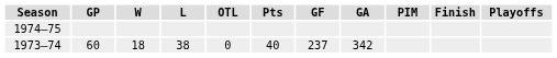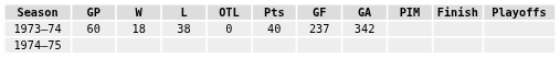 <table style="width:40%">
 <tr bgcolor="#dddddd">
 <th width="12%">Season</th>
 <th width="8%">GP</th>
 <th width="8%">W</th>
 <th width="8%">L</th>
 <th width="8%">OTL</th>
 <th width="8%">Pts</th>
 <th width="8%">GF</th>
 <th width="8%">GA</th>
 <th width="8%">PIM</th>
 <th width="9%">Finish</th>
 <th width="13%">Playoffs</th>
 </tr>
 <tr align="center" bgcolor="#eeeeee">
+<td>1973–74</td>
+<td>60</td>
+<td>18</td>
+<td>38</td>
+<td>0</td>
+<td>40</td>
+<td>237</td>
+<td>342</td>
+<td></td>
+<td></td>
+<td></td>
+</tr>
+<tr align="center" bgcolor="#eeeeee">
 <td>1974–75</td>
 <td> </td>
 <td></td>
 <td></td>
 <td></td>
 <td></td>
 <td></td>
 <td></td>
 <td></td>
 <td></td>
 <td></td>
 </tr>
 <tr align="center" bgcolor="#eeeeee">
-<td>1973–74</td>
-<td>60</td>
-<td>18</td>
-<td>38</td>
-<td>0</td>
-<td>40</td>
-<td>237</td>
-<td>342</td>
-<td></td>
-<td></td>
-<td></td>
-</tr>
-<tr align="center" bgcolor="#eeeeee">
 </tr>
 </table>
